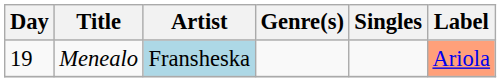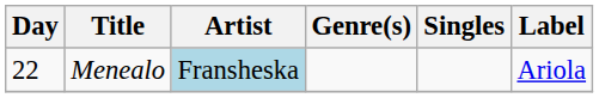 <table class="wikitable sortable" style="text-align: left;">
 <tr>
 <th>Day</th>
 <th>Title</th>
 <th>Artist</th>
 <th>Genre(s)</th>
 <th>Singles</th>
 <th>Label</th>
 </tr>
 <tr>
-<td>19</td>
+<td>22</td>
 <td><em>Menealo</em></td>
 <td style="background: lightblue;">Fransheska</td>
 <td></td>
 <td></td>
-<td style="background: lightsalmon;"><a href='#'>Ariola</a></td>
+<td><a href='#'>Ariola</a></td>
 </tr>
 <tr>
 </tr>
 </table>
